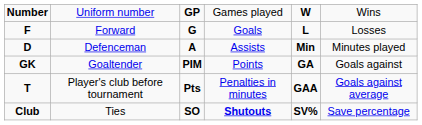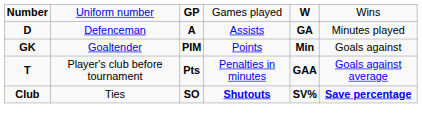 <table class="wikitable" style="text-align: center">
 <tr>
 <td scope="row"><strong>Number</strong></td>
 <td><a href='#'>Uniform number</a></td>
 <td scope="row"><strong>GP</strong></td>
 <td>Games played</td>
 <td scope="row"><strong>W</strong></td>
 <td>Wins</td>
 </tr>
 <tr>
-<td scope="row"><strong>F</strong></td>
-<td><a href='#'>Forward</a></td>
-<td scope="row"><strong>G</strong></td>
-<td><a href='#'>Goals</a></td>
-<td scope="row"><strong>L</strong></td>
-<td>Losses</td>
-</tr>
-<tr>
 <td scope="row"><strong>D</strong></td>
 <td><a href='#'>Defenceman</a></td>
 <td scope="row"><strong>A</strong></td>
 <td><a href='#'>Assists</a></td>
-<td scope="row"><strong>Min</strong></td>
+<td scope="row"><strong>GA</strong></td>
 <td>Minutes played</td>
 </tr>
 <tr>
 <td scope="row"><strong>GK</strong></td>
 <td><a href='#'>Goaltender</a></td>
 <td scope="row"><strong>PIM</strong></td>
 <td><a href='#'>Points</a></td>
-<td scope="row"><strong>GA</strong></td>
+<td scope="row"><strong>Min</strong></td>
 <td>Goals against</td>
 </tr>
 <tr>
 <td scope="row"><strong>T</strong></td>
 <td>Player's club before tournament</td>
 <td scope="row"><strong>Pts</strong></td>
 <td><a href='#'>Penalties in minutes</a></td>
 <td scope="row"><strong>GAA</strong></td>
 <td><a href='#'>Goals against average</a></td>
 </tr>
 <tr>
 <td scope="row"><strong>Club</strong></td>
 <td>Ties</td>
 <td scope="row"><strong>SO</strong></td>
 <td><strong><a href='#'>Shutouts</a></strong></td>
 <td scope="row"><strong>SV%</strong></td>
-<td><a href='#'>Save percentage</a></td>
+<td><strong><a href='#'>Save percentage</a></strong></td>
 </tr>
 </table>
